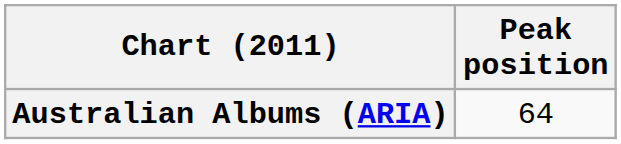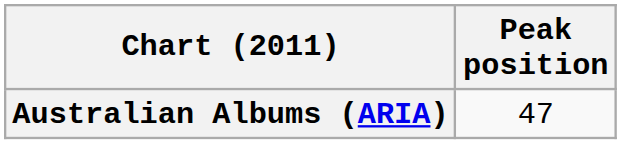 <table class="wikitable sortable plainrowheaders" style="text-align:center">
 <tr>
 <th scope="col">Chart (2011)</th>
 <th scope="col">Peak<br>position</th>
 </tr>
 <tr>
 <th scope="row">Australian Albums (<a href='#'>ARIA</a>)</th>
-<td>64</td>
+<td>47</td>
 </tr>
 </table>
